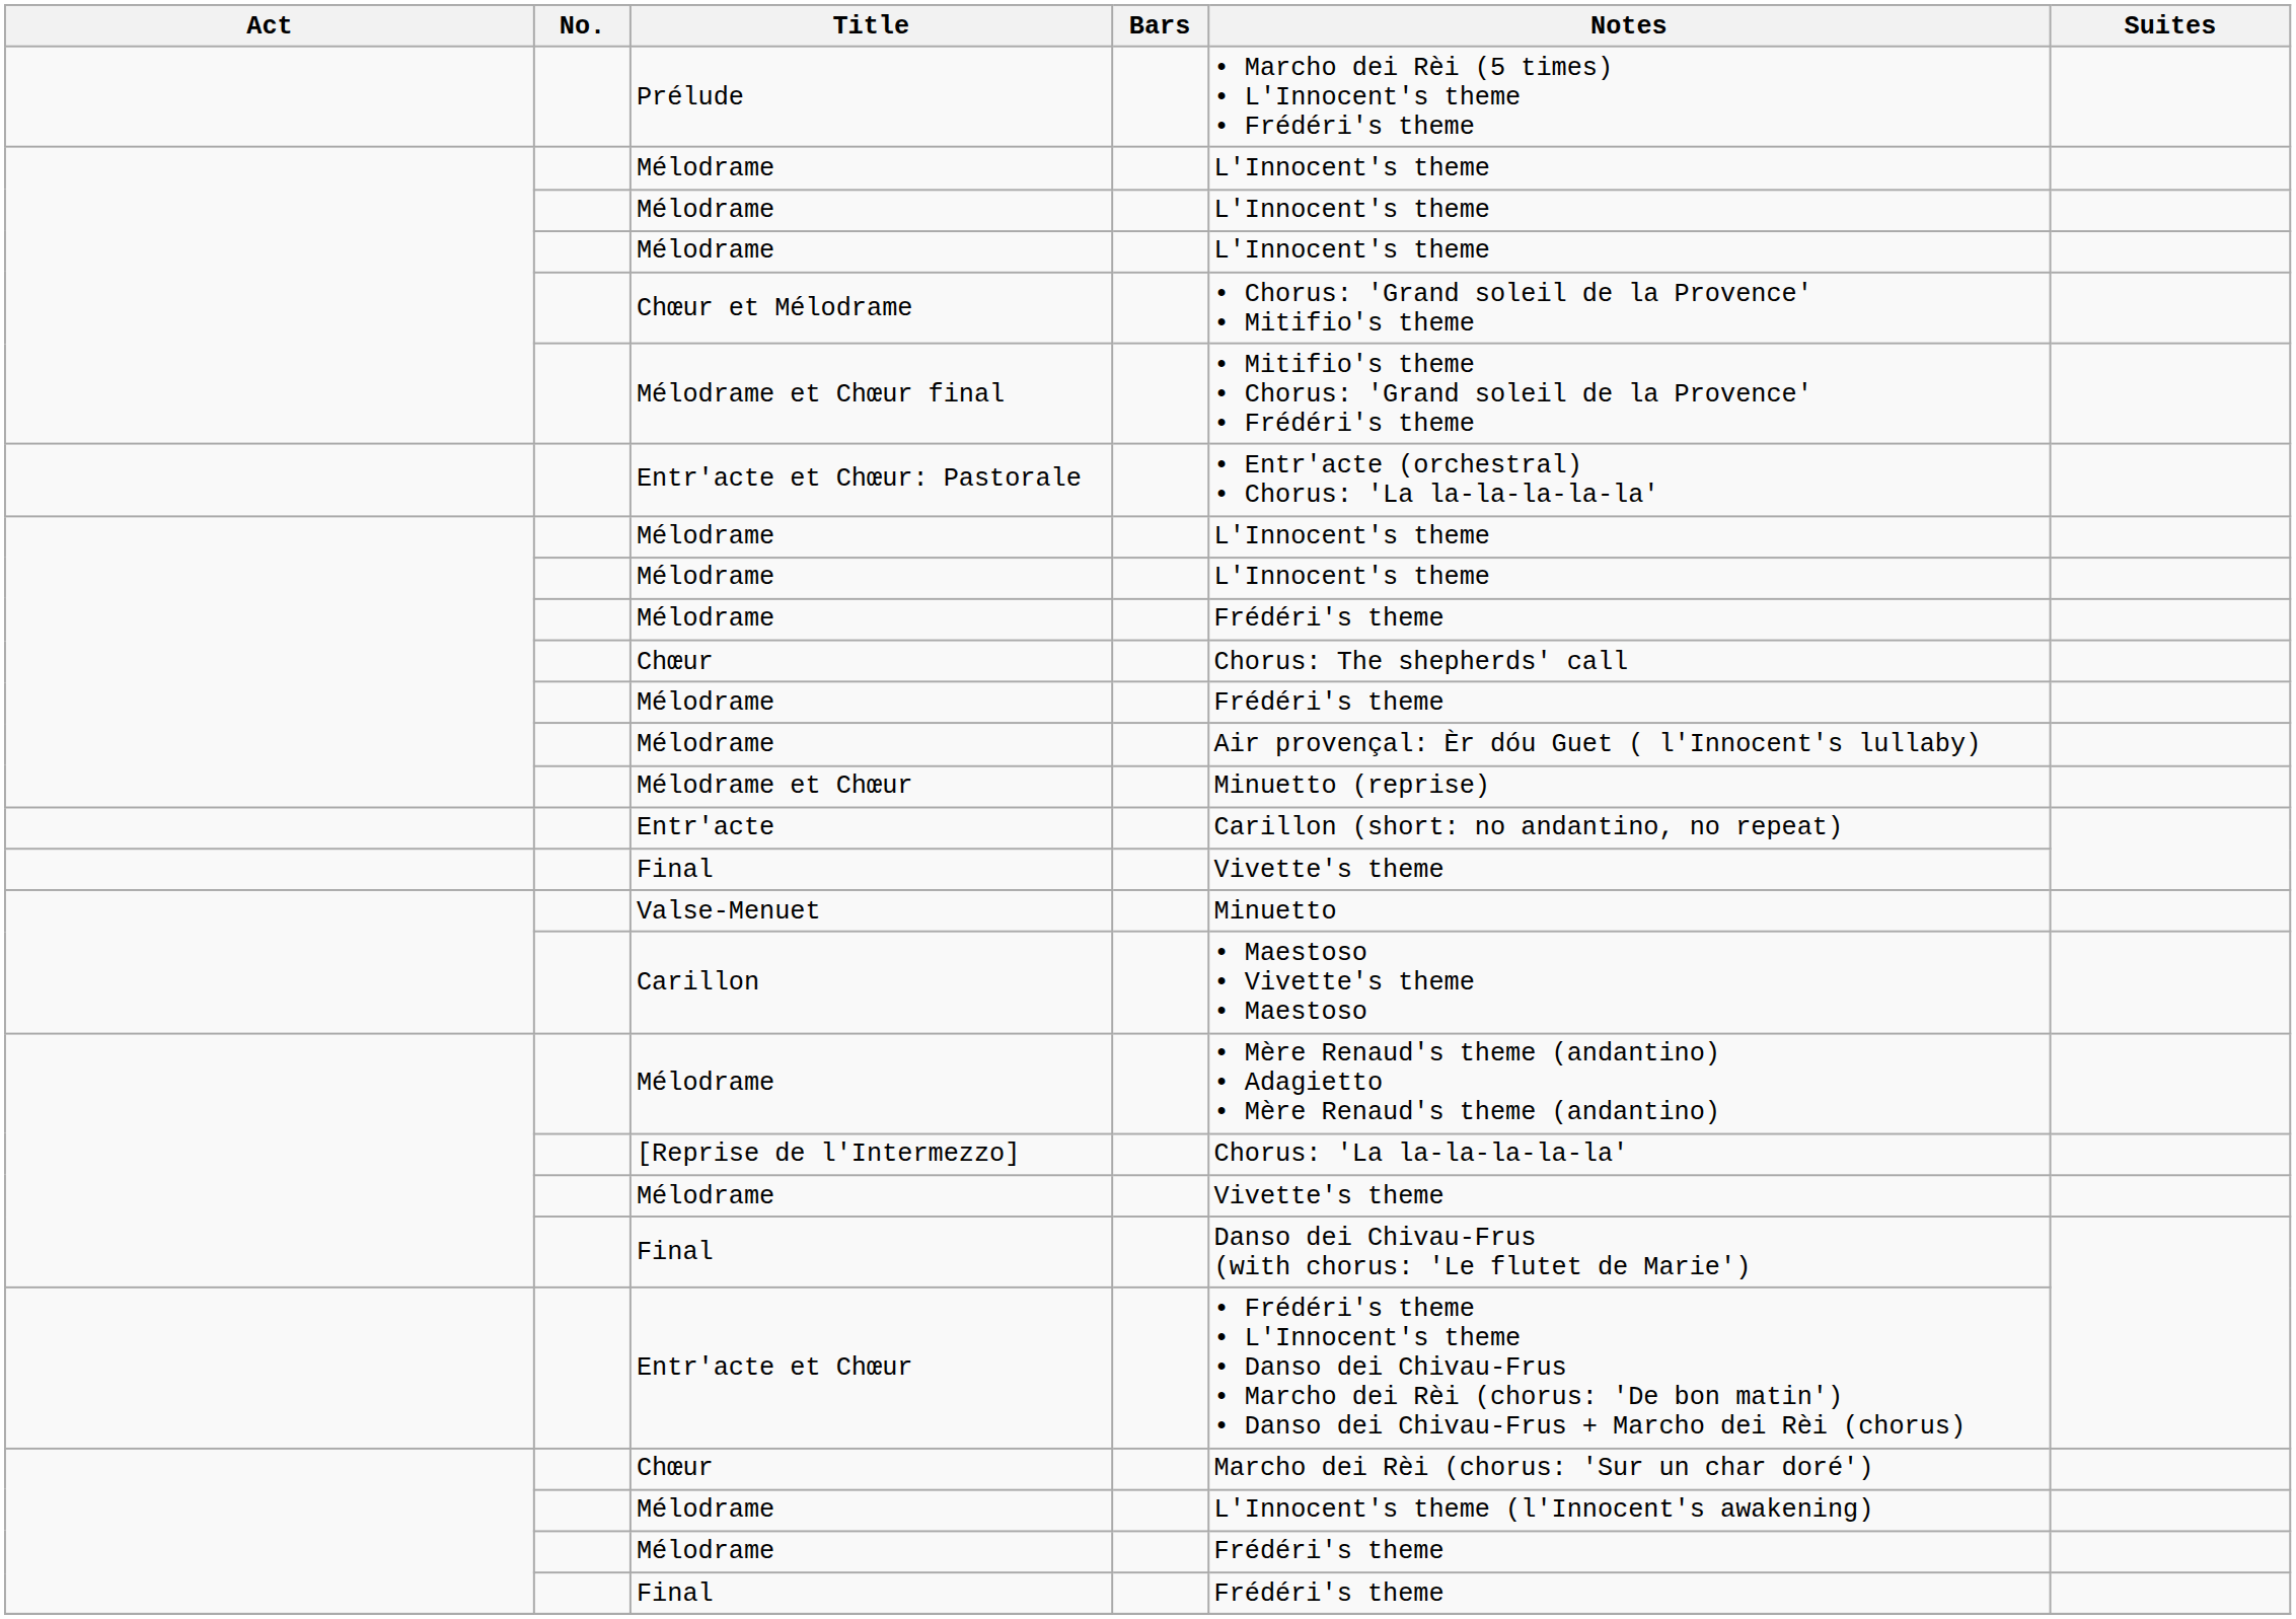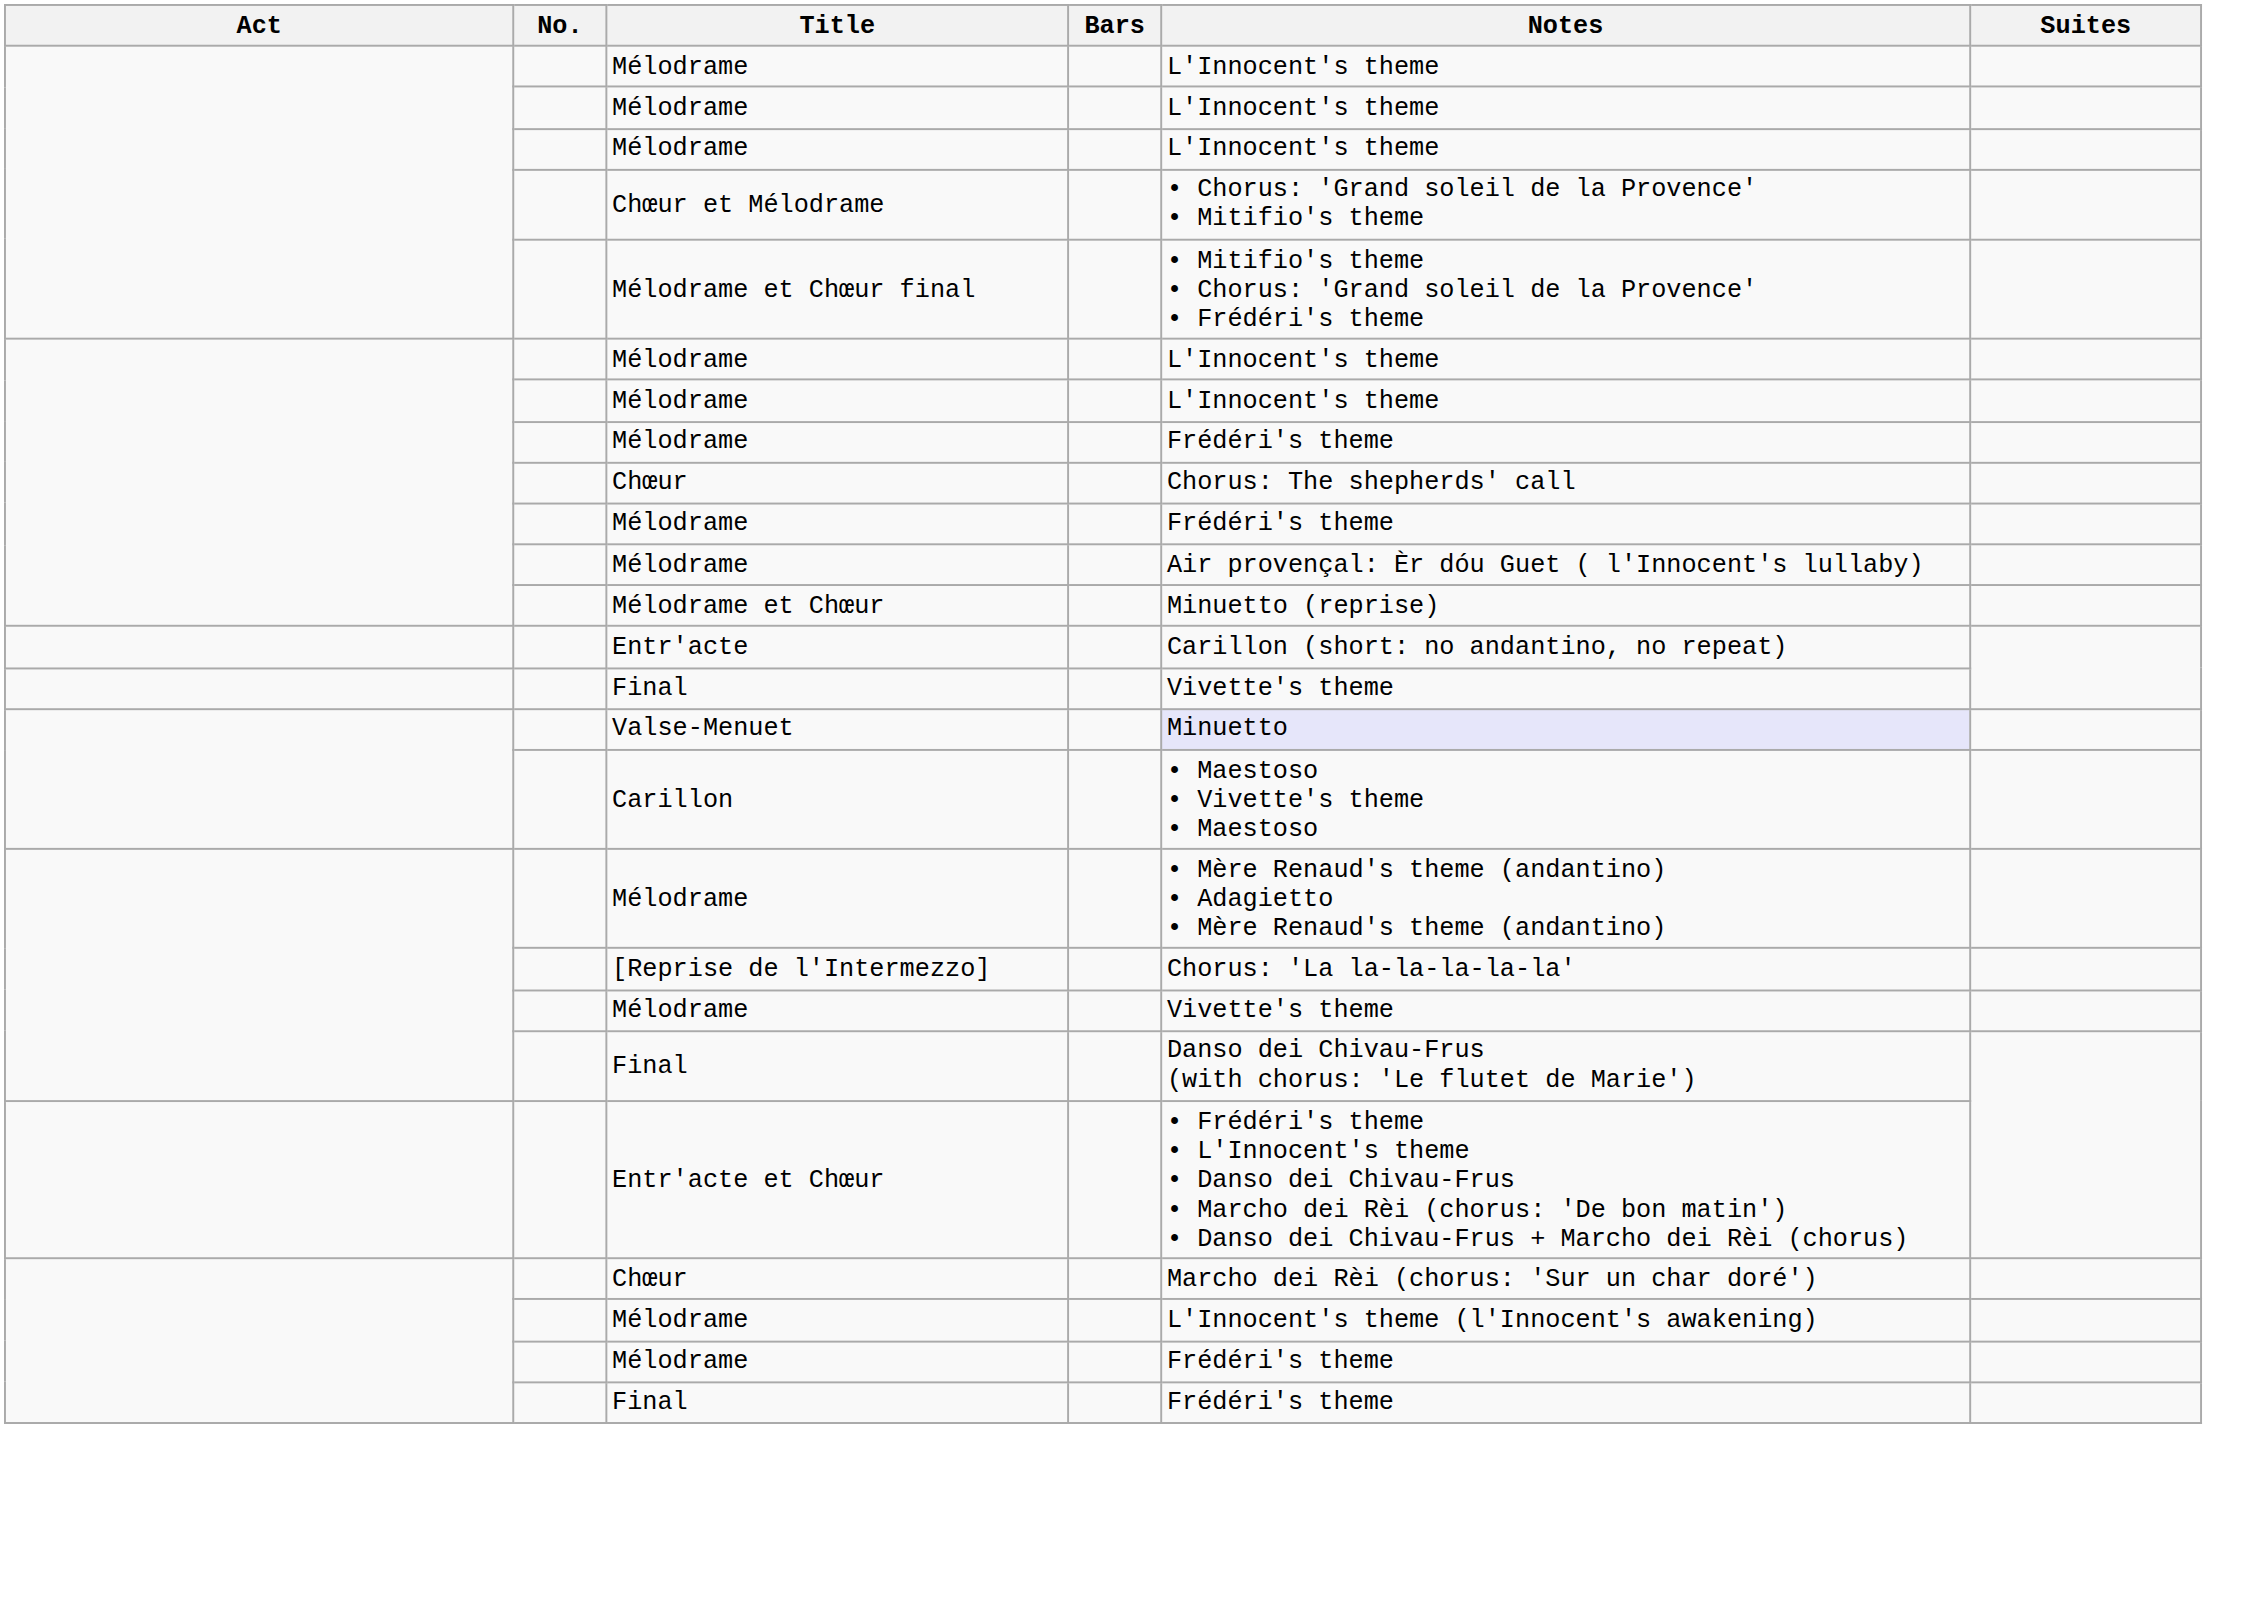 <table class="wikitable" border="1"; style="text-align: left"; style="width:75em; font-size:90%; line-height:1.5">
 <tr>
 <th style="width:22%;">Act</th>
 <th style="width:4%;">No.</th>
 <th style="width:20%;">Title</th>
 <th style="width:4%;">Bars</th>
 <th style="width:35%;">Notes</th>
 <th style="width:10%;">Suites</th>
-</tr>
-<tr>
-<td></td>
-<td></td>
-<td>Prélude</td>
-<td></td>
-<td>• Marcho dei Rèi (5 times)<br>• L'Innocent's theme<br>• Frédéri's theme</td>
-<td></td>
 </tr>
 <tr>
 <td rowspan=5></td>
 <td></td>
 <td>Mélodrame</td>
 <td></td>
 <td>L'Innocent's theme</td>
 <td></td>
 </tr>
 <tr>
 <td></td>
 <td>Mélodrame</td>
 <td></td>
 <td>L'Innocent's theme</td>
 <td></td>
 </tr>
 <tr>
 <td></td>
 <td>Mélodrame</td>
 <td></td>
 <td>L'Innocent's theme</td>
 <td></td>
 </tr>
 <tr>
 <td></td>
 <td>Chœur et Mélodrame</td>
 <td></td>
 <td>• Chorus: 'Grand soleil de la Provence'<br> • Mitifio's theme</td>
 <td></td>
 </tr>
 <tr>
 <td></td>
 <td>Mélodrame et Chœur final</td>
 <td></td>
 <td>• Mitifio's theme<br> • Chorus: 'Grand soleil de la Provence'<br> • Frédéri's theme</td>
-<td></td>
-</tr>
-<tr>
-<td></td>
-<td></td>
-<td>Entr'acte et Chœur: Pastorale</td>
-<td></td>
-<td>• Entr'acte (orchestral)<br> • Chorus: 'La la-la-la-la-la'</td>
 <td></td>
 </tr>
 <tr>
 <td rowspan=7></td>
 <td></td>
 <td>Mélodrame</td>
 <td></td>
 <td>L'Innocent's theme</td>
 <td></td>
 </tr>
 <tr>
 <td></td>
 <td>Mélodrame</td>
 <td></td>
 <td>L'Innocent's theme</td>
 <td></td>
 </tr>
 <tr>
 <td></td>
 <td>Mélodrame</td>
 <td></td>
 <td>Frédéri's theme</td>
 <td></td>
 </tr>
 <tr>
 <td></td>
 <td>Chœur</td>
 <td></td>
 <td>Chorus: The shepherds' call</td>
 <td></td>
 </tr>
 <tr>
 <td></td>
 <td>Mélodrame</td>
 <td></td>
 <td>Frédéri's theme</td>
 <td></td>
 </tr>
 <tr>
 <td></td>
 <td>Mélodrame</td>
 <td></td>
 <td>Air provençal: Èr dóu Guet ( l'Innocent's lullaby)</td>
 <td></td>
 </tr>
 <tr>
 <td></td>
 <td>Mélodrame et Chœur</td>
 <td></td>
 <td>Minuetto (reprise)</td>
 <td></td>
 </tr>
 <tr>
 <td></td>
 <td></td>
 <td>Entr'acte</td>
 <td></td>
 <td>Carillon (short: no andantino, no repeat)</td>
 <td rowspan=2></td>
 </tr>
 <tr>
 <td></td>
 <td></td>
 <td>Final</td>
 <td></td>
 <td>Vivette's theme</td>
 </tr>
 <tr>
 <td rowspan=2></td>
 <td></td>
 <td>Valse-Menuet</td>
 <td></td>
-<td>Minuetto</td>
+<td style="background: lavender;">Minuetto</td>
 <td></td>
 </tr>
 <tr>
 <td></td>
 <td>Carillon</td>
 <td></td>
 <td>• Maestoso<br> • Vivette's theme<br>  • Maestoso</td>
 <td></td>
 </tr>
 <tr>
 <td rowspan=4></td>
 <td></td>
 <td>Mélodrame</td>
 <td></td>
 <td>• Mère Renaud's theme (andantino)<br> • Adagietto<br> • Mère Renaud's theme (andantino)</td>
 <td></td>
 </tr>
 <tr>
 <td></td>
 <td>[Reprise de l'Intermezzo]</td>
 <td></td>
 <td>Chorus: 'La la-la-la-la-la'</td>
 <td></td>
 </tr>
 <tr>
 <td></td>
 <td>Mélodrame</td>
 <td></td>
 <td>Vivette's theme</td>
 <td></td>
 </tr>
 <tr>
 <td></td>
 <td>Final</td>
 <td></td>
 <td>Danso dei Chivau-Frus<br>(with chorus: 'Le flutet de Marie')</td>
 <td rowspan=2></td>
 </tr>
 <tr>
 <td></td>
 <td></td>
 <td>Entr'acte et Chœur</td>
 <td></td>
 <td>• Frédéri's theme<br> • L'Innocent's theme<br> • Danso dei Chivau-Frus<br> • Marcho dei Rèi (chorus: 'De bon matin')<br> • Danso dei Chivau-Frus + Marcho dei Rèi (chorus)</td>
 </tr>
 <tr>
 <td rowspan=4></td>
 <td></td>
 <td>Chœur</td>
 <td></td>
 <td>Marcho dei Rèi (chorus: 'Sur un char doré')</td>
 <td></td>
 </tr>
 <tr>
 <td></td>
 <td>Mélodrame</td>
 <td></td>
 <td>L'Innocent's theme (l'Innocent's awakening)</td>
 <td></td>
 </tr>
 <tr>
 <td></td>
 <td>Mélodrame</td>
 <td></td>
 <td>Frédéri's theme</td>
 <td></td>
 </tr>
 <tr>
 <td></td>
 <td>Final</td>
 <td></td>
 <td>Frédéri's theme</td>
 <td></td>
 </tr>
 <tr>
 </tr>
 </table>
